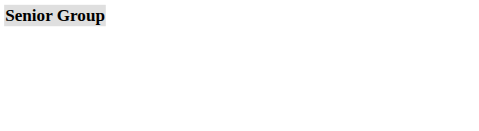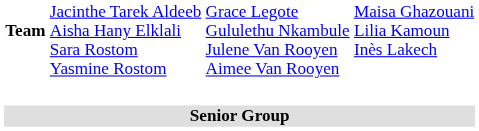 <table>
 <tr bgcolor="DFDFDF">
+</tr>
+<tr>
+<th scope=row style="text-align:left">Team</th>
+<td valign="top"><br><a href='#'>Jacinthe Tarek Aldeeb</a><br><a href='#'>Aisha Hany Elklali</a><br><a href='#'>Sara Rostom</a><br><a href='#'>Yasmine Rostom</a></td>
+<td valign="top"><br><a href='#'>Grace Legote</a><br><a href='#'>Gululethu Nkambule</a><br><a href='#'>Julene Van Rooyen</a><br><a href='#'>Aimee Van Rooyen</a></td>
+<td valign="top"><br><a href='#'>Maisa Ghazouani</a><br><a href='#'>Lilia Kamoun</a><br><a href='#'>Inès Lakech</a></td>
 </tr>
 <tr bgcolor="DFDFDF">
 </tr>
 <tr>
 <th scope=row style="text-align:left"></th>
 <td></td>
 <td></td>
 <td></td>
 </tr>
 <tr>
 <th scope=row style="text-align:left"></th>
 <td></td>
 <td></td>
 <td></td>
 </tr>
 <tr>
 <th scope=row style="text-align:left"></th>
 <td></td>
 <td></td>
 <td></td>
 </tr>
 <tr>
 <th scope=row style="text-align:left"></th>
 <td></td>
 <td></td>
 <td></td>
 </tr>
 <tr>
 <th scope=row style="text-align:left"></th>
 <td></td>
 <td></td>
 <td></td>
 </tr>
 <tr bgcolor="DFDFDF">
 <td colspan="4" align="center"><strong>Senior Group</strong></td>
 </tr>
 <tr>
 <th scope=row style="text-align:left"></th>
 <td valign="top"><strong></strong></td>
 <td valign="top"></td>
 <td valign="top"></td>
 </tr>
 <tr>
 </tr>
 </table>
